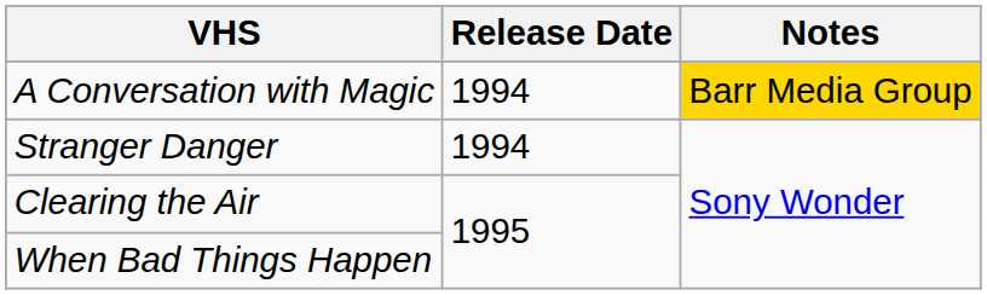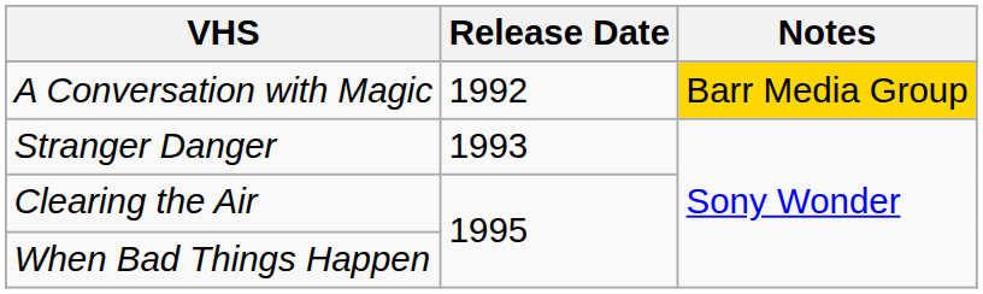 <table class="wikitable">
 <tr>
 <th>VHS</th>
 <th>Release Date</th>
 <th>Notes</th>
 </tr>
 <tr>
 <td><em>A Conversation with Magic</em></td>
-<td>1994</td>
+<td>1992</td>
 <td style="background: gold;">Barr Media Group</td>
 </tr>
 <tr>
 <td><em>Stranger Danger</em></td>
-<td>1994</td>
+<td>1993</td>
 <td rowspan="5"><a href='#'>Sony Wonder</a></td>
 </tr>
 <tr>
 <td><em>Clearing the Air</em></td>
 <td rowspan="3">1995</td>
 </tr>
 <tr>
 <td><em>When Bad Things Happen</em></td>
 </tr>
 </table>
